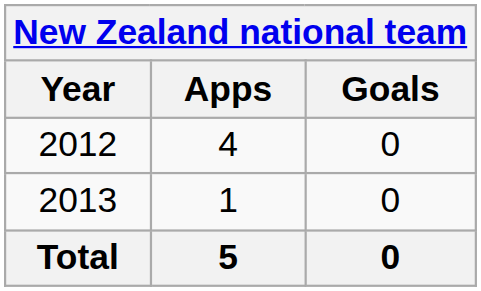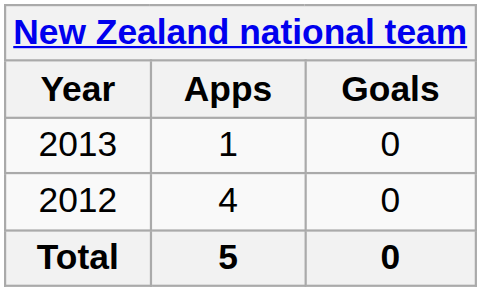 <table class="wikitable" style="text-align:center">
 <tr>
 <th colspan=3><a href='#'>New Zealand national team</a></th>
 </tr>
 <tr>
 <th>Year</th>
 <th>Apps</th>
 <th>Goals</th>
 </tr>
 <tr>
-<td>2012</td>
-<td>4</td>
+<td>2013</td>
+<td>1</td>
 <td>0</td>
 </tr>
 <tr>
-<td>2013</td>
-<td>1</td>
+<td>2012</td>
+<td>4</td>
 <td>0</td>
 </tr>
 <tr>
 <th>Total</th>
 <th>5</th>
 <th>0</th>
 </tr>
 </table>
